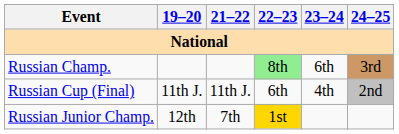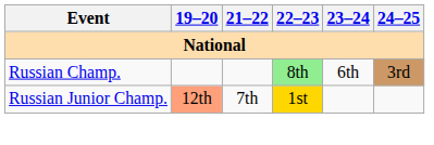 <table class="wikitable" style="text-align:center">
 <tr>
 <th>Event</th>
 <th><a href='#'>19–20</a></th>
 <th><a href='#'>21–22</a></th>
 <th><a href='#'>22–23</a></th>
 <th><a href='#'>23–24</a></th>
 <th><a href='#'>24–25</a></th>
 </tr>
 <tr>
 <th style="background-color: #ffdead; " colspan=6 align=center>National</th>
 </tr>
 <tr>
 <td align=left><a href='#'>Russian Champ.</a></td>
 <td></td>
 <td></td>
 <td style="background: lightgreen;">8th</td>
 <td>6th</td>
 <td bgcolor=cc9966>3rd</td>
 </tr>
 <tr>
-<td align=left><a href='#'>Russian Cup (Final)</a></td>
-<td>11th J.</td>
-<td>11th J.</td>
-<td>6th</td>
-<td>4th</td>
-<td bgcolor=silver>2nd</td>
-</tr>
-<tr>
 <td align=left><a href='#'>Russian Junior Champ.</a></td>
-<td>12th</td>
+<td style="background: lightsalmon;">12th</td>
 <td>7th</td>
 <td bgcolor=gold>1st</td>
 <td></td>
 <td></td>
 </tr>
 </table>
